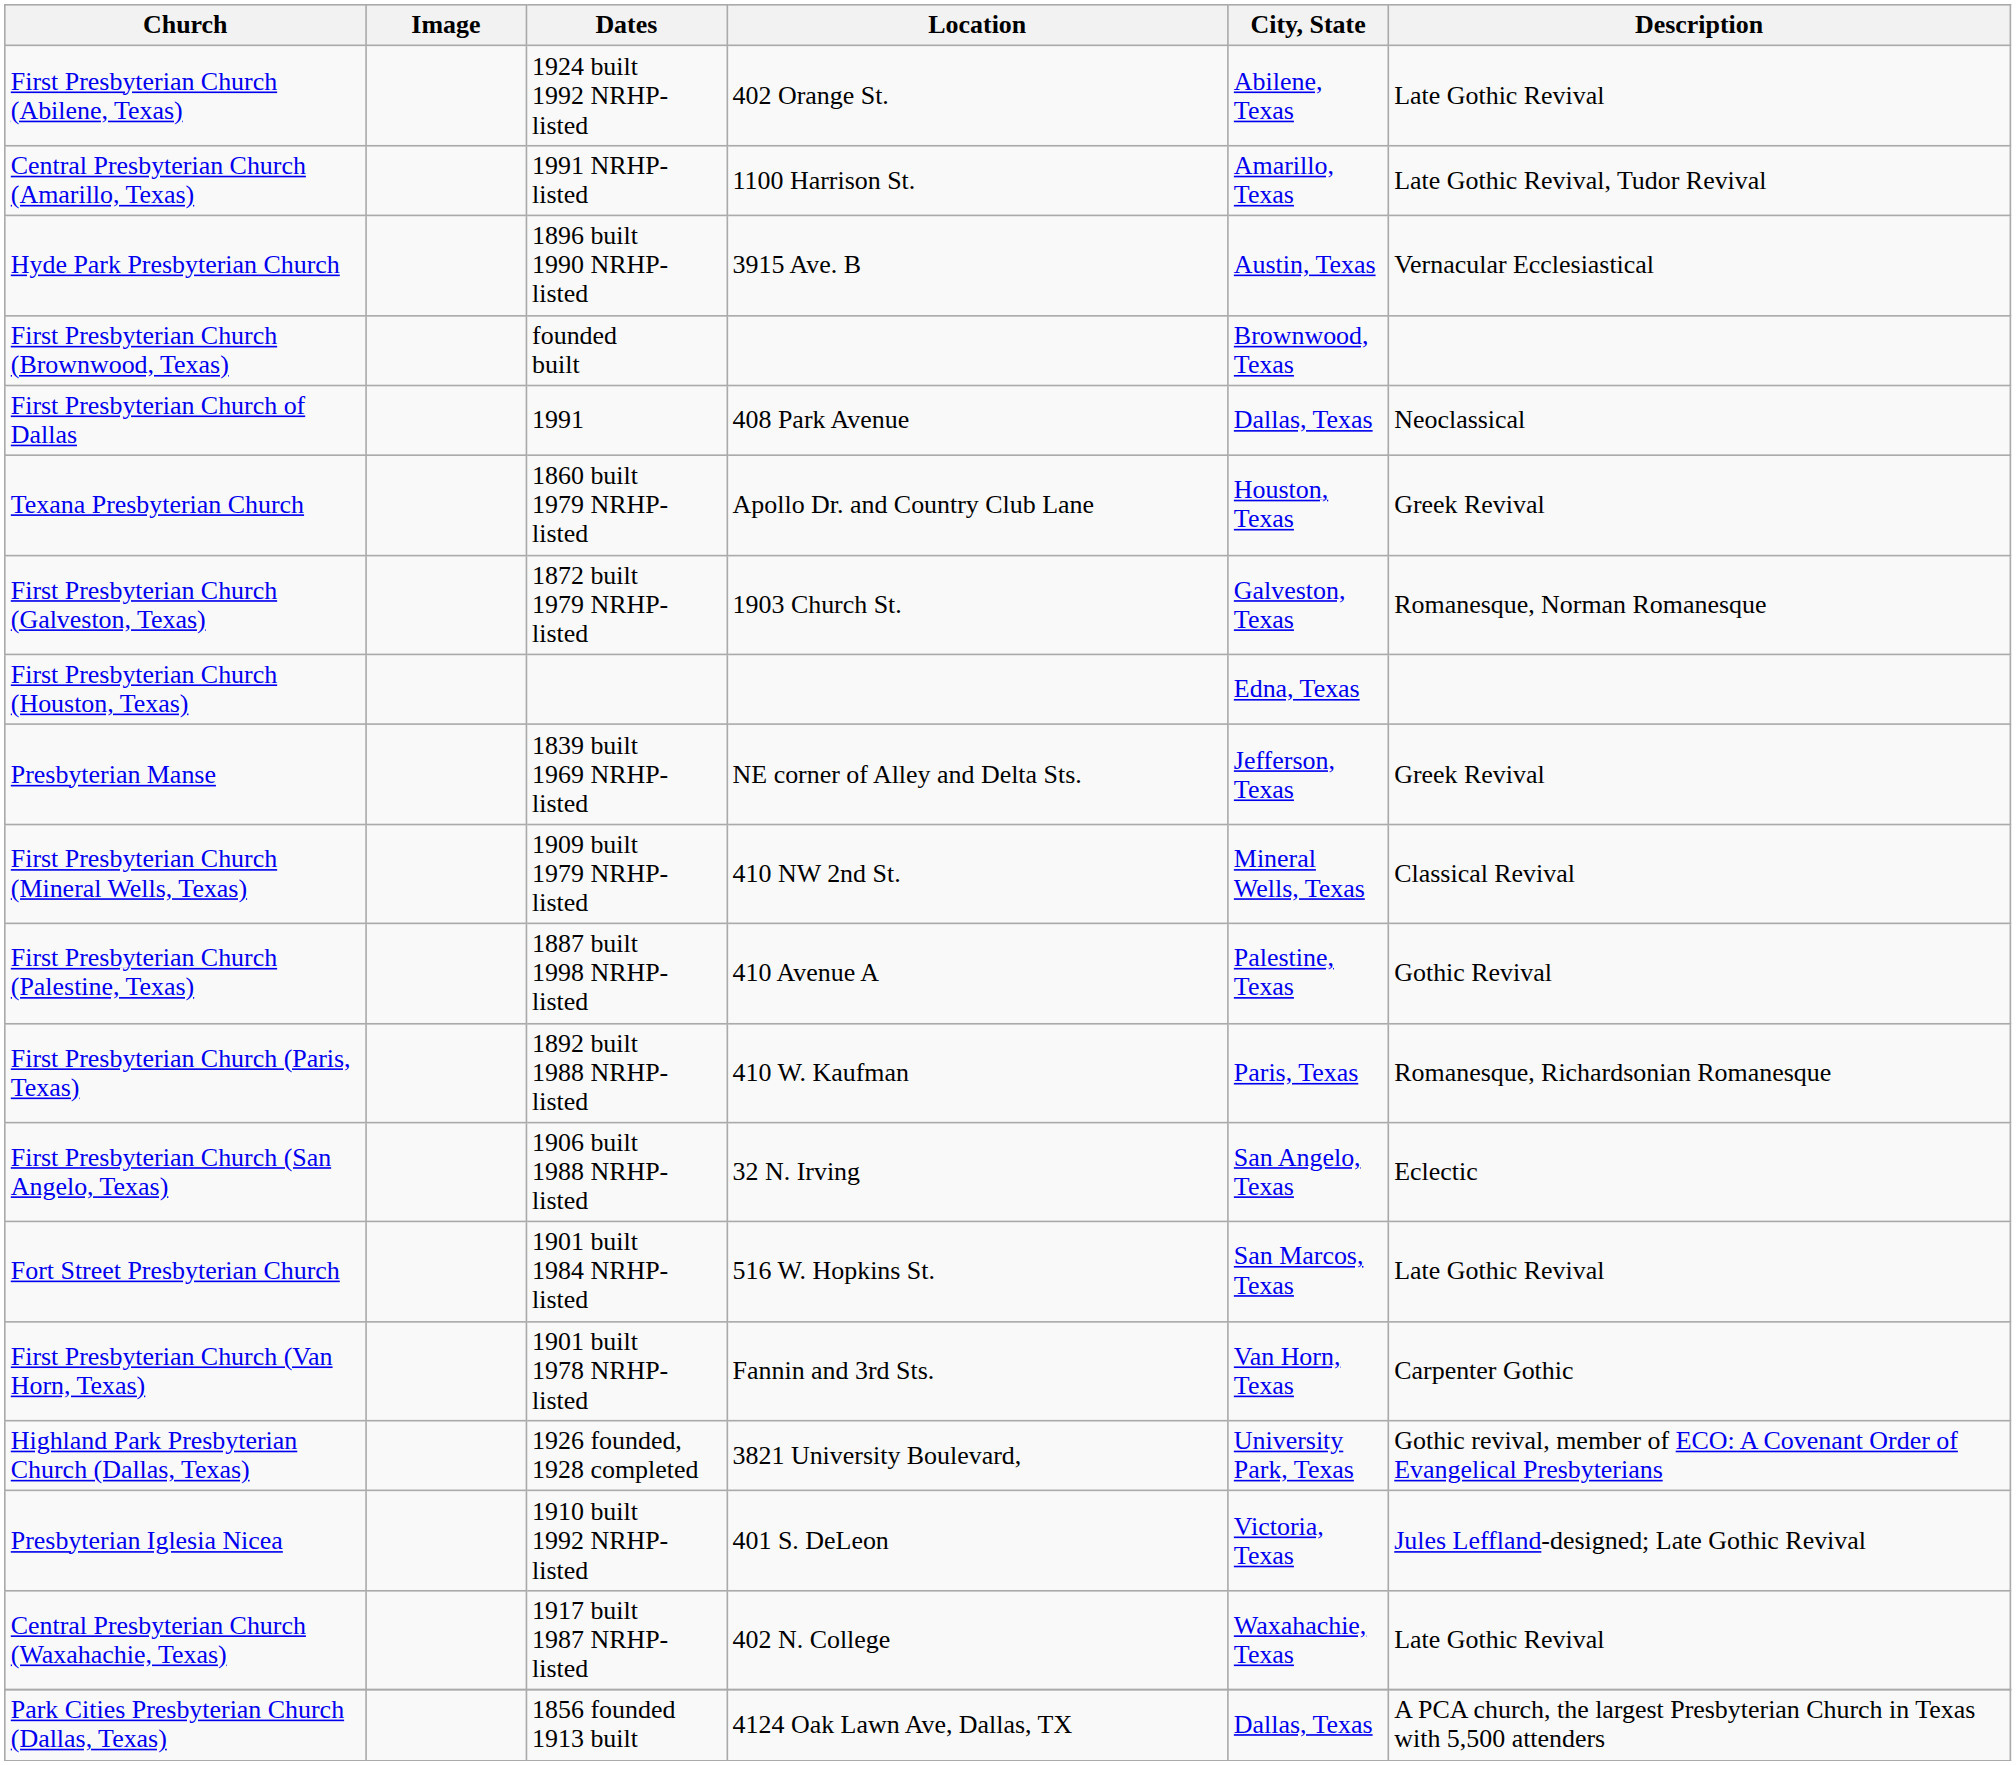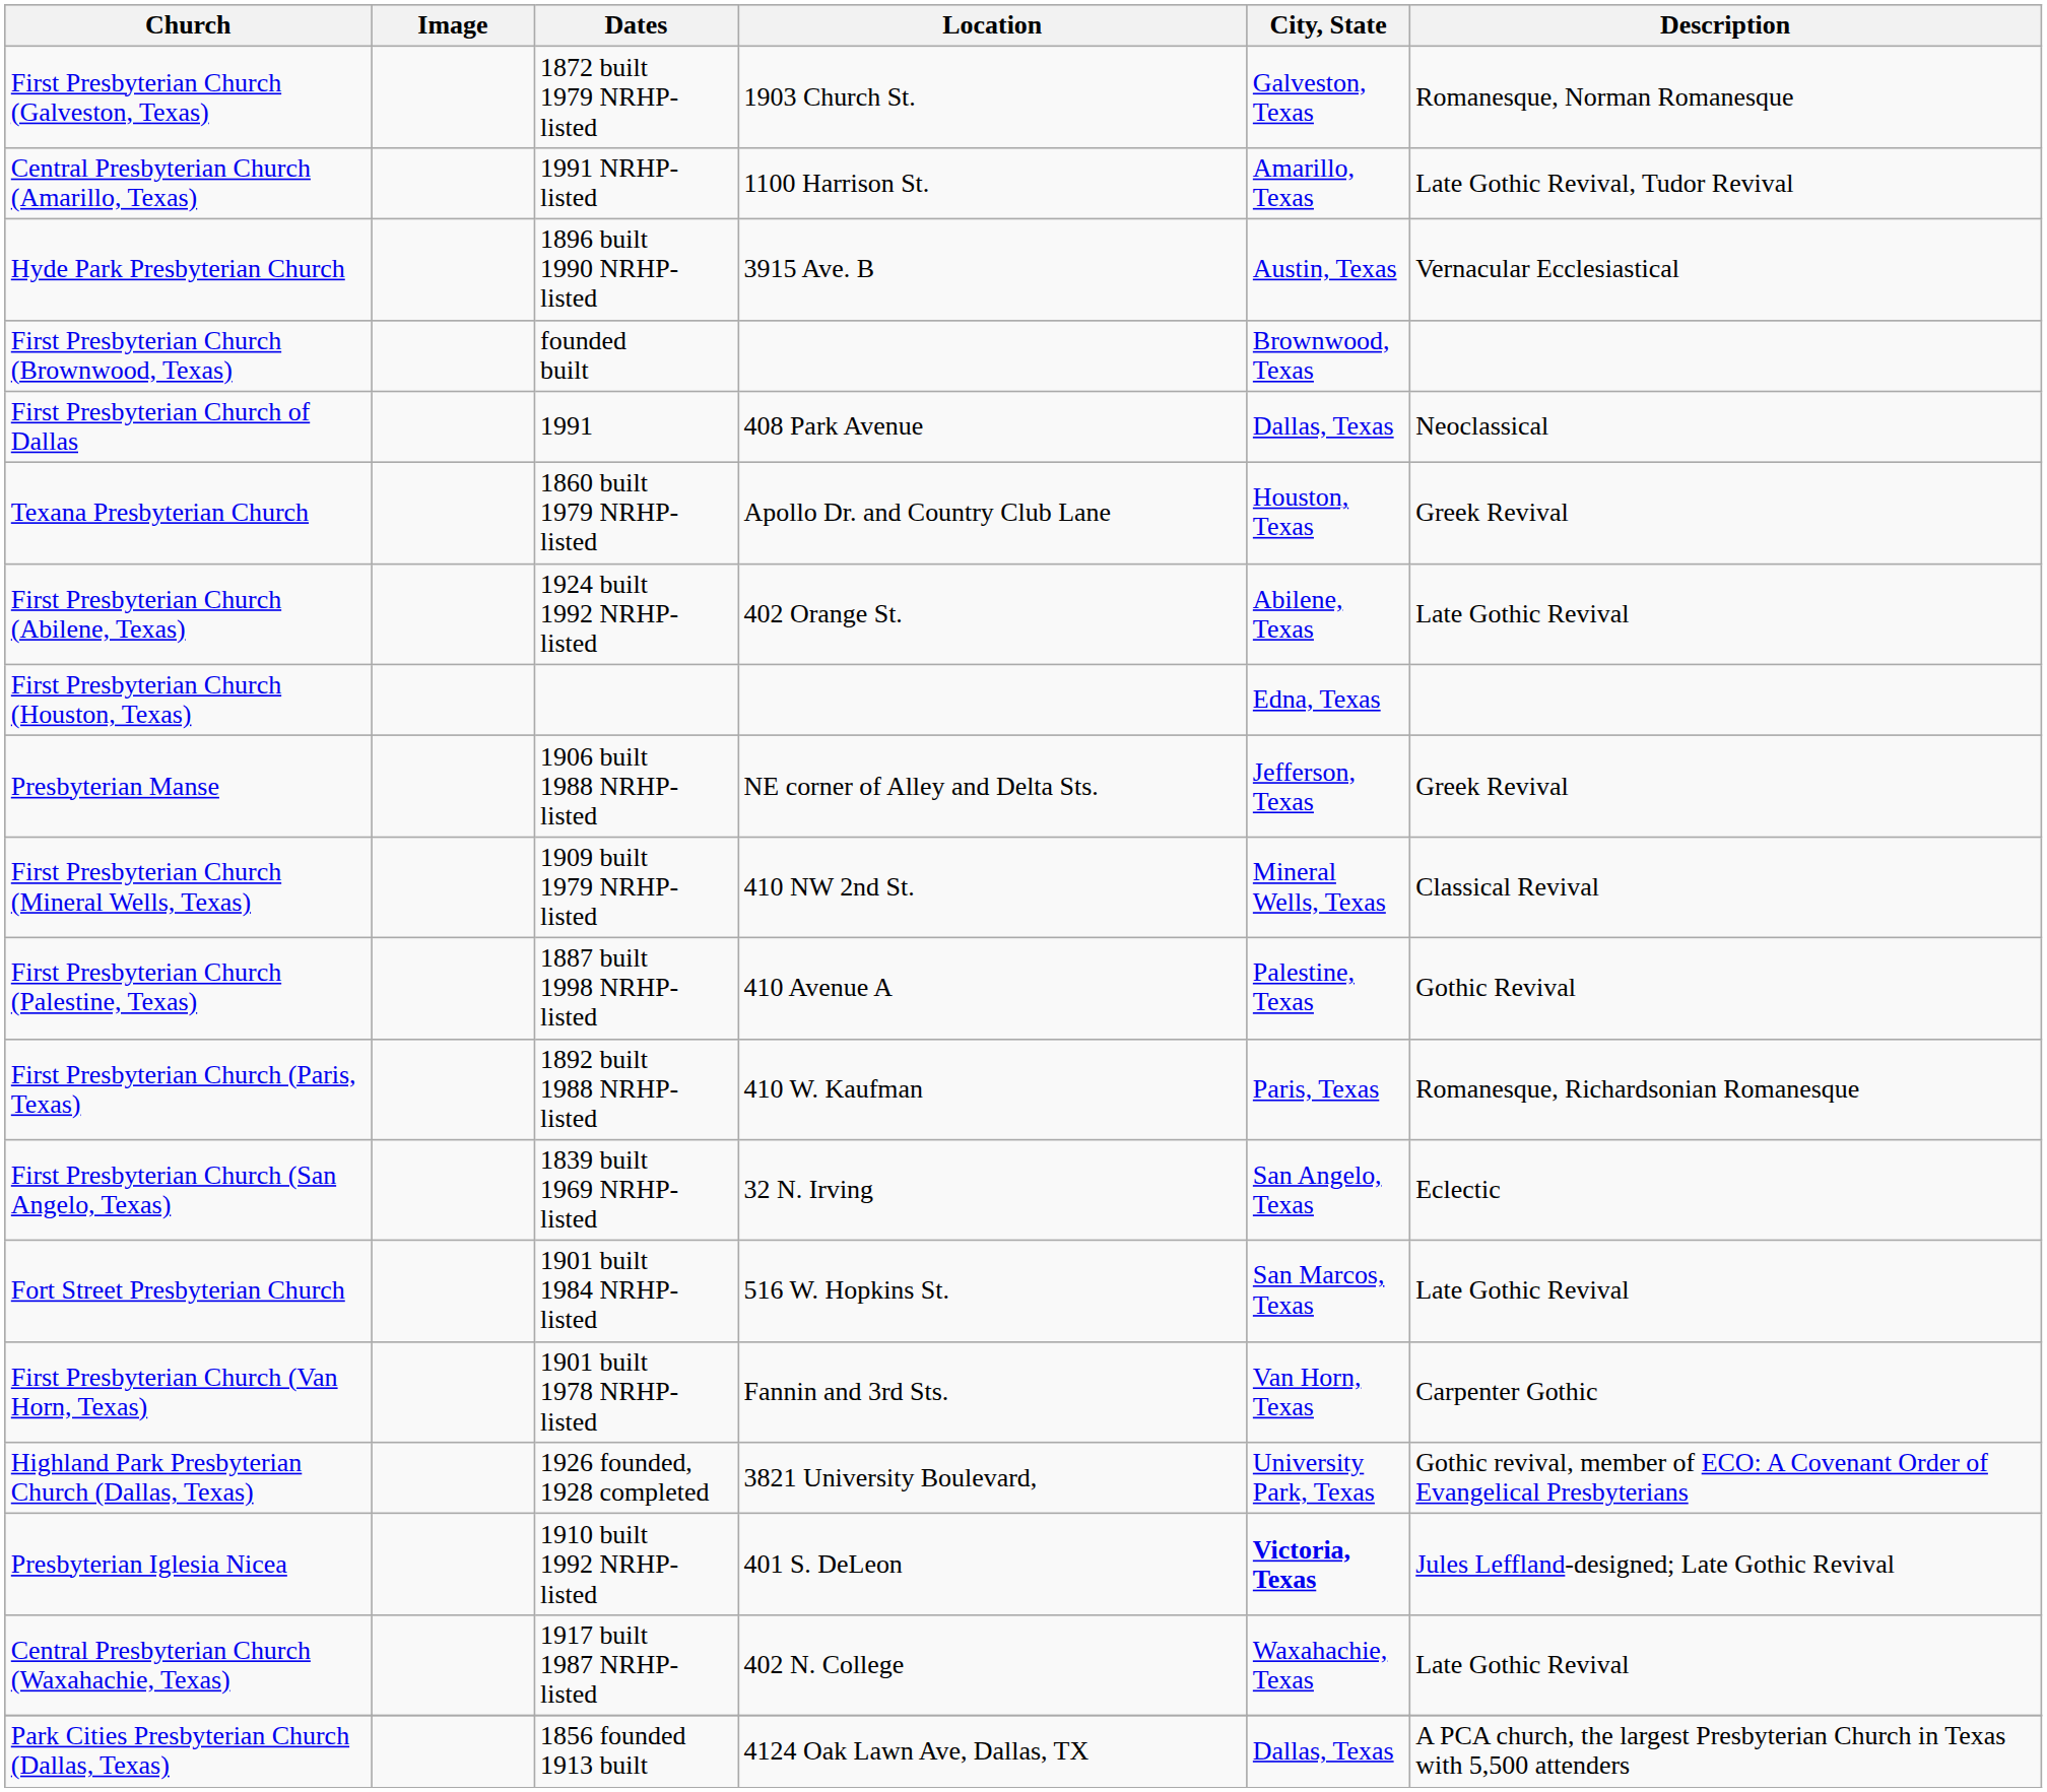 <table class="wikitable sortable" style="width:98%">
 <tr>
 <th width = 18%><strong>Church</strong></th>
 <th width = 8% class="unsortable"><strong>Image</strong></th>
 <th width = 10%><strong>Dates</strong></th>
 <th width = 25%><strong>Location</strong></th>
 <th width = 8%><strong>City, State</strong></th>
 <th class="unsortable"><strong>Description</strong></th>
 </tr>
 <tr>
-<td><a href='#'>First Presbyterian Church (Abilene, Texas)</a></td>
+<td><a href='#'>First Presbyterian Church (Galveston, Texas)</a></td>
 <td></td>
-<td>1924 built<br>1992 NRHP-listed</td>
-<td>402 Orange St.<br><small></small></td>
-<td><a href='#'>Abilene, Texas</a></td>
-<td>Late Gothic Revival</td>
+<td>1872 built<br>1979 NRHP-listed</td>
+<td>1903 Church St.<br><small></small></td>
+<td><a href='#'>Galveston, Texas</a></td>
+<td>Romanesque, Norman Romanesque</td>
 </tr>
 <tr>
 <td><a href='#'>Central Presbyterian Church (Amarillo, Texas)</a></td>
 <td></td>
 <td>1991 NRHP-listed</td>
 <td>1100 Harrison St.<br><small></small></td>
 <td><a href='#'>Amarillo, Texas</a></td>
 <td>Late Gothic Revival, Tudor Revival</td>
 </tr>
 <tr>
 <td><a href='#'>Hyde Park Presbyterian Church</a></td>
 <td></td>
 <td>1896 built<br>1990 NRHP-listed</td>
 <td>3915 Ave. B<br><small></small></td>
 <td><a href='#'>Austin, Texas</a></td>
 <td>Vernacular Ecclesiastical</td>
 </tr>
 <tr>
 <td><a href='#'>First Presbyterian Church (Brownwood, Texas)</a></td>
 <td></td>
 <td>founded<br> built</td>
 <td></td>
 <td><a href='#'>Brownwood, Texas</a></td>
 <td></td>
 </tr>
 <tr>
 <td><a href='#'>First Presbyterian Church of Dallas</a></td>
 <td></td>
 <td>1991 <br></td>
 <td>408 Park Avenue<br><small></small></td>
 <td><a href='#'>Dallas, Texas</a></td>
 <td>Neoclassical</td>
 </tr>
 <tr>
 <td><a href='#'>Texana Presbyterian Church</a></td>
 <td></td>
 <td>1860 built<br>1979 NRHP-listed</td>
 <td>Apollo Dr. and Country Club Lane<br><small></small></td>
 <td><a href='#'>Houston, Texas</a></td>
 <td>Greek Revival</td>
 </tr>
 <tr>
-<td><a href='#'>First Presbyterian Church (Galveston, Texas)</a></td>
+<td><a href='#'>First Presbyterian Church (Abilene, Texas)</a></td>
 <td></td>
-<td>1872 built<br>1979 NRHP-listed</td>
-<td>1903 Church St.<br><small></small></td>
-<td><a href='#'>Galveston, Texas</a></td>
-<td>Romanesque, Norman Romanesque</td>
+<td>1924 built<br>1992 NRHP-listed</td>
+<td>402 Orange St.<br><small></small></td>
+<td><a href='#'>Abilene, Texas</a></td>
+<td>Late Gothic Revival</td>
 </tr>
 <tr>
 <td><a href='#'>First Presbyterian Church (Houston, Texas)</a></td>
 <td></td>
 <td></td>
 <td></td>
 <td><a href='#'>Edna, Texas</a></td>
 <td></td>
 </tr>
 <tr>
 <td><a href='#'>Presbyterian Manse</a></td>
 <td></td>
-<td>1839 built<br>1969 NRHP-listed</td>
+<td>1906 built<br>1988 NRHP-listed</td>
 <td>NE corner of Alley and Delta Sts.<br><small></small></td>
 <td><a href='#'>Jefferson, Texas</a></td>
 <td>Greek Revival</td>
 </tr>
 <tr>
 <td><a href='#'>First Presbyterian Church (Mineral Wells, Texas)</a></td>
 <td></td>
 <td>1909 built<br>1979 NRHP-listed</td>
 <td>410 NW 2nd St.<br><small></small></td>
 <td><a href='#'>Mineral Wells, Texas</a></td>
 <td>Classical Revival</td>
 </tr>
 <tr>
 <td><a href='#'>First Presbyterian Church (Palestine, Texas)</a></td>
 <td></td>
 <td>1887 built<br>1998 NRHP-listed</td>
 <td>410 Avenue A<br><small></small></td>
 <td><a href='#'>Palestine, Texas</a></td>
 <td>Gothic Revival</td>
 </tr>
 <tr>
 <td><a href='#'>First Presbyterian Church (Paris, Texas)</a></td>
 <td></td>
 <td>1892 built<br>1988 NRHP-listed</td>
 <td>410 W. Kaufman<br><small></small></td>
 <td><a href='#'>Paris, Texas</a></td>
 <td>Romanesque, Richardsonian Romanesque</td>
 </tr>
 <tr>
 <td><a href='#'>First Presbyterian Church (San Angelo, Texas)</a></td>
 <td></td>
-<td>1906 built<br>1988 NRHP-listed</td>
+<td>1839 built<br>1969 NRHP-listed</td>
 <td>32 N. Irving<br><small></small></td>
 <td><a href='#'>San Angelo, Texas</a></td>
 <td>Eclectic</td>
 </tr>
 <tr>
 <td><a href='#'>Fort Street Presbyterian Church</a></td>
 <td></td>
 <td>1901 built<br>1984 NRHP-listed</td>
 <td>516 W. Hopkins St.<br><small></small></td>
 <td><a href='#'>San Marcos, Texas</a></td>
 <td>Late Gothic Revival</td>
 </tr>
 <tr>
 <td><a href='#'>First Presbyterian Church (Van Horn, Texas)</a></td>
 <td></td>
 <td>1901 built<br>1978 NRHP-listed</td>
 <td>Fannin and 3rd Sts.<br><small></small></td>
 <td><a href='#'>Van Horn, Texas</a></td>
 <td>Carpenter Gothic</td>
 </tr>
 <tr>
 <td><a href='#'>Highland Park Presbyterian Church (Dallas, Texas)</a></td>
 <td></td>
 <td>1926 founded, 1928 completed</td>
 <td>3821 University Boulevard,</td>
 <td><a href='#'>University Park, Texas</a></td>
 <td>Gothic revival, member of <a href='#'>ECO: A Covenant Order of Evangelical Presbyterians</a></td>
 </tr>
 <tr>
 <td><a href='#'>Presbyterian Iglesia Nicea</a></td>
 <td></td>
 <td>1910 built<br>1992 NRHP-listed</td>
 <td>401 S. DeLeon<br><small></small></td>
-<td><a href='#'>Victoria, Texas</a></td>
+<td><strong><a href='#'>Victoria, Texas</a></strong></td>
 <td><a href='#'>Jules Leffland</a>-designed; Late Gothic Revival</td>
 </tr>
 <tr>
 <td><a href='#'>Central Presbyterian Church (Waxahachie, Texas)</a></td>
 <td></td>
 <td>1917 built<br>1987 NRHP-listed</td>
 <td>402 N. College<br><small></small></td>
 <td><a href='#'>Waxahachie, Texas</a></td>
 <td>Late Gothic Revival</td>
 </tr>
 <tr>
 </tr>
 <tr>
 <td><a href='#'>Park Cities Presbyterian Church (Dallas, Texas)</a></td>
 <td></td>
 <td>1856 founded<br> 1913 built</td>
 <td>4124 Oak Lawn Ave, Dallas, TX<br><small></small></td>
 <td><a href='#'>Dallas, Texas</a></td>
 <td>A PCA church, the largest Presbyterian Church in Texas with 5,500 attenders</td>
 </tr>
 <tr>
 </tr>
 </table>
